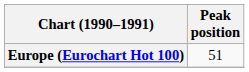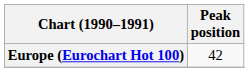 <table class="wikitable sortable plainrowheaders" style="text-align:center">
 <tr>
 <th>Chart (1990–1991)</th>
 <th>Peak<br>position</th>
 </tr>
 <tr>
 <th scope="row">Europe (<a href='#'>Eurochart Hot 100</a>)</th>
-<td>51</td>
+<td>42</td>
 </tr>
 <tr>
 </tr>
 <tr>
 </tr>
 <tr>
 </tr>
 </table>
